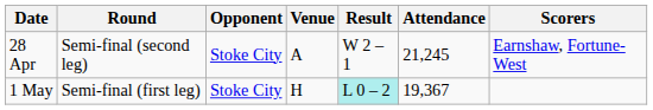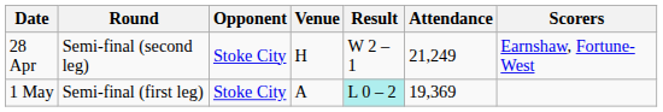 <table class="wikitable">
 <tr>
 <th>Date</th>
 <th>Round</th>
 <th>Opponent</th>
 <th>Venue</th>
 <th>Result</th>
 <th>Attendance</th>
 <th>Scorers</th>
 </tr>
 <tr>
 <td>28 Apr</td>
 <td>Semi-final (second leg)</td>
 <td><a href='#'>Stoke City</a></td>
-<td>A</td>
+<td>H</td>
 <td>W 2 – 1</td>
-<td>21,245</td>
+<td>21,249</td>
 <td><a href='#'>Earnshaw</a>, <a href='#'>Fortune-West</a></td>
 </tr>
 <tr>
 <td>1 May</td>
 <td>Semi-final (first leg)</td>
 <td><a href='#'>Stoke City</a></td>
-<td>H</td>
+<td>A</td>
 <td style="background: paleturquoise;">L 0 – 2</td>
-<td>19,367</td>
+<td>19,369</td>
 <td></td>
 </tr>
 </table>
